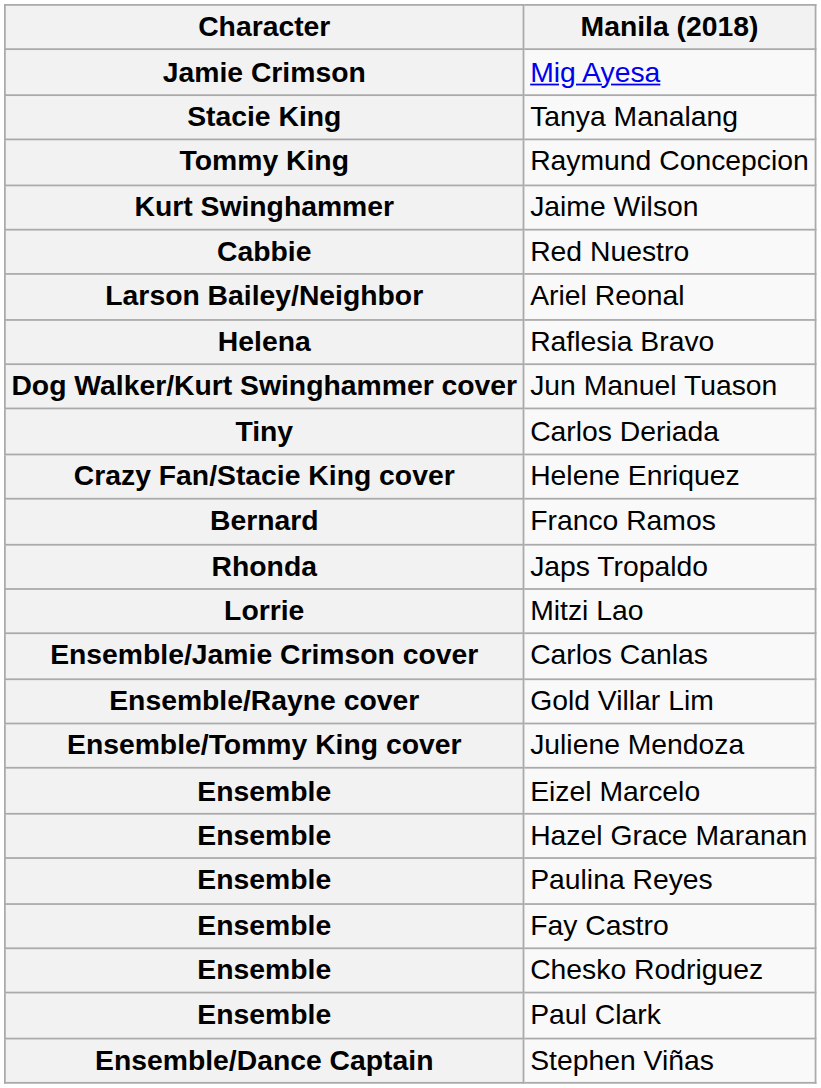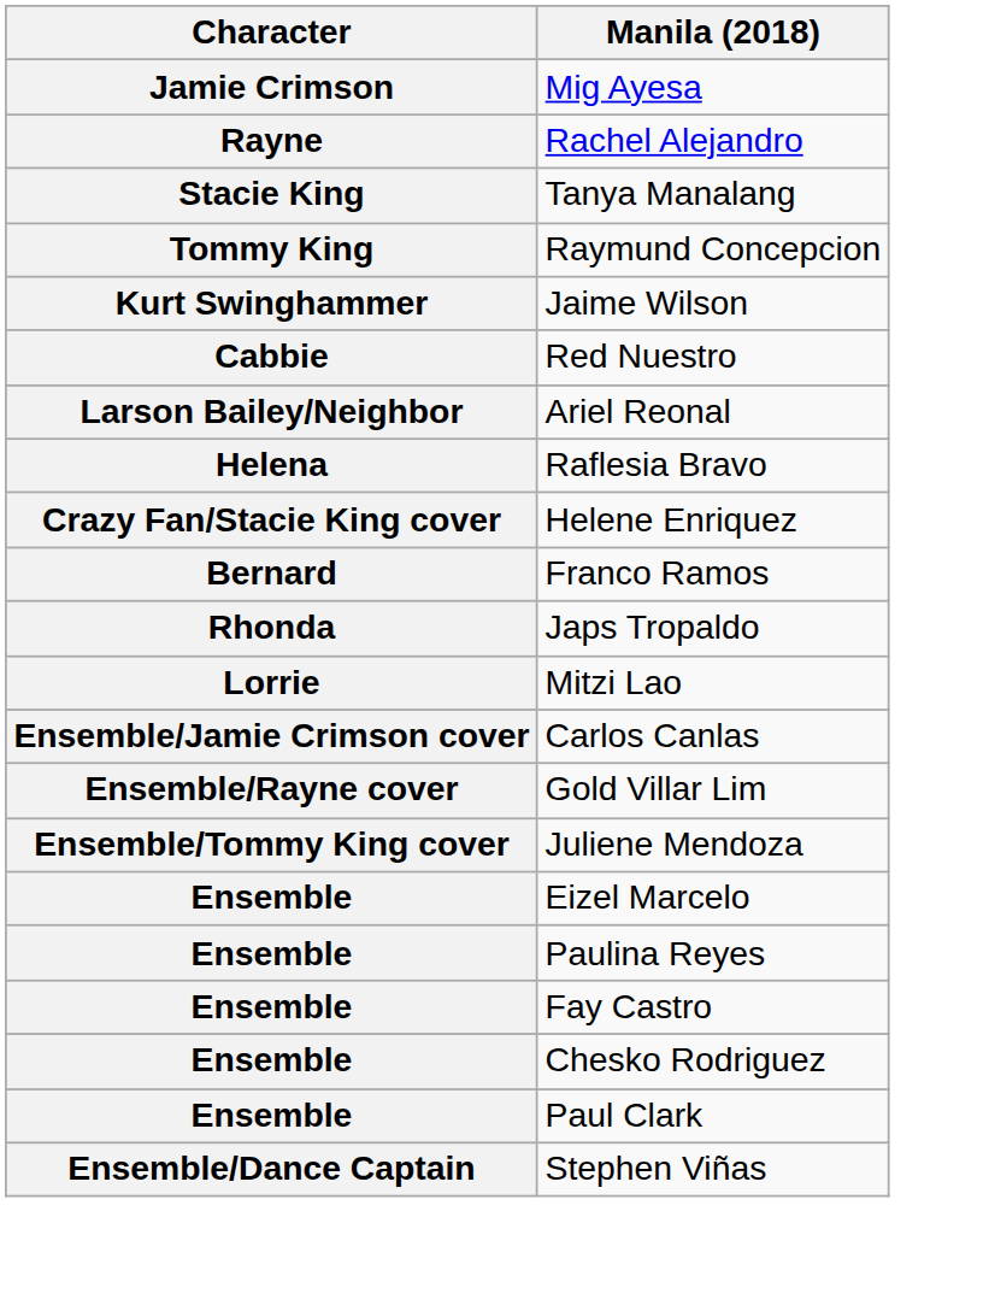 <table class="wikitable" style="width:1000;">
 <tr>
 <th>Character</th>
 <th>Manila (2018)</th>
 </tr>
 <tr>
 <th>Jamie Crimson</th>
 <td><a href='#'>Mig Ayesa</a></td>
+</tr>
+<tr>
+<th>Rayne</th>
+<td><a href='#'>Rachel Alejandro</a></td>
 </tr>
 <tr>
 <th>Stacie King</th>
 <td>Tanya Manalang</td>
 </tr>
 <tr>
 <th>Tommy King</th>
 <td>Raymund Concepcion</td>
 </tr>
 <tr>
 <th>Kurt Swinghammer</th>
 <td>Jaime Wilson</td>
 </tr>
 <tr>
 <th>Cabbie</th>
 <td>Red Nuestro</td>
 </tr>
 <tr>
 <th>Larson Bailey/Neighbor</th>
 <td>Ariel Reonal</td>
 </tr>
 <tr>
 <th>Helena</th>
 <td>Raflesia Bravo</td>
-</tr>
-<tr>
-<th>Dog Walker/Kurt Swinghammer cover</th>
-<td>Jun Manuel Tuason</td>
-</tr>
-<tr>
-<th>Tiny</th>
-<td>Carlos Deriada</td>
 </tr>
 <tr>
 <th>Crazy Fan/Stacie King cover</th>
 <td>Helene Enriquez</td>
 </tr>
 <tr>
 <th>Bernard</th>
 <td>Franco Ramos</td>
 </tr>
 <tr>
 <th>Rhonda</th>
 <td>Japs Tropaldo</td>
 </tr>
 <tr>
 <th>Lorrie</th>
 <td>Mitzi Lao</td>
 </tr>
 <tr>
 <th>Ensemble/Jamie Crimson cover</th>
 <td>Carlos Canlas</td>
 </tr>
 <tr>
 <th>Ensemble/Rayne cover</th>
 <td>Gold Villar Lim</td>
 </tr>
 <tr>
 <th>Ensemble/Tommy King cover</th>
 <td>Juliene Mendoza</td>
 </tr>
 <tr>
 <th>Ensemble</th>
 <td>Eizel Marcelo</td>
 </tr>
 <tr>
 <th>Ensemble</th>
-<td>Hazel Grace Maranan</td>
-</tr>
-<tr>
-<th>Ensemble</th>
 <td>Paulina Reyes</td>
 </tr>
 <tr>
 <th>Ensemble</th>
 <td>Fay Castro</td>
 </tr>
 <tr>
 <th>Ensemble</th>
 <td>Chesko Rodriguez</td>
 </tr>
 <tr>
 <th>Ensemble</th>
 <td>Paul Clark</td>
 </tr>
 <tr>
 <th>Ensemble/Dance Captain</th>
 <td>Stephen Viñas</td>
 </tr>
 </table>
